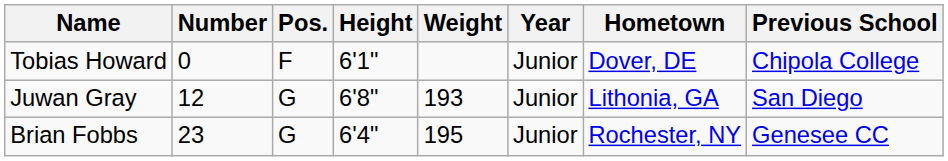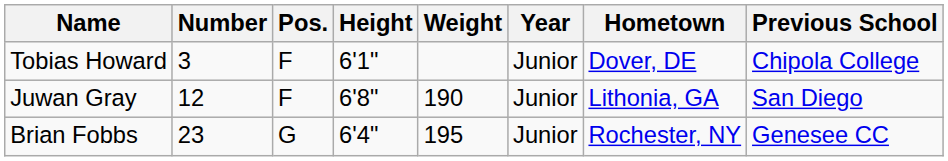 <table class="wikitable sortable" border="1">
 <tr>
 <th>Name</th>
 <th>Number</th>
 <th>Pos.</th>
 <th>Height</th>
 <th>Weight</th>
 <th>Year</th>
 <th>Hometown</th>
 <th class="unsortable">Previous School</th>
 </tr>
 <tr>
 <td>Tobias Howard</td>
-<td>0</td>
+<td>3</td>
 <td>F</td>
 <td>6'1"</td>
 <td></td>
 <td>Junior</td>
 <td><a href='#'>Dover, DE</a></td>
 <td><a href='#'>Chipola College</a></td>
 </tr>
 <tr>
 <td>Juwan Gray</td>
 <td>12</td>
-<td>G</td>
+<td>F</td>
 <td>6'8"</td>
-<td>193</td>
+<td>190</td>
 <td>Junior</td>
 <td><a href='#'>Lithonia, GA</a></td>
 <td><a href='#'>San Diego</a></td>
 </tr>
 <tr>
 <td>Brian Fobbs</td>
 <td>23</td>
 <td>G</td>
 <td>6'4"</td>
 <td>195</td>
 <td>Junior</td>
 <td><a href='#'>Rochester, NY</a></td>
 <td><a href='#'>Genesee CC</a></td>
 </tr>
 </table>
